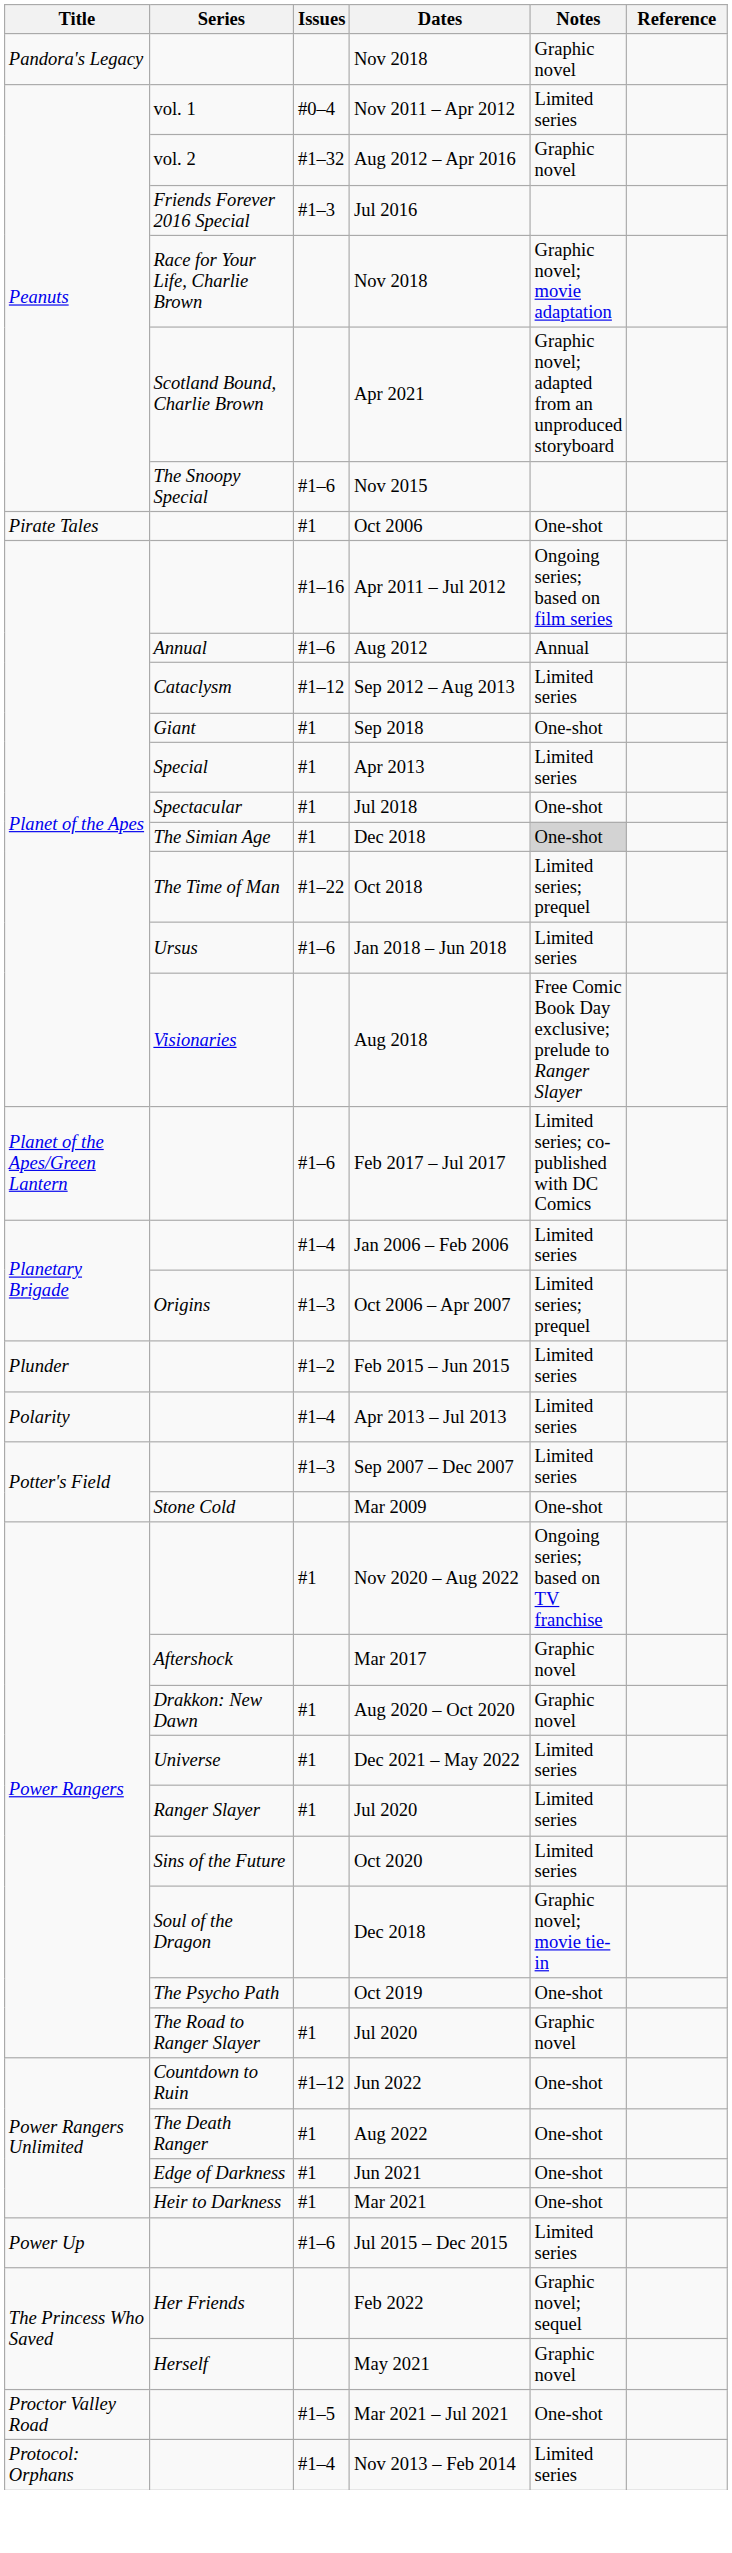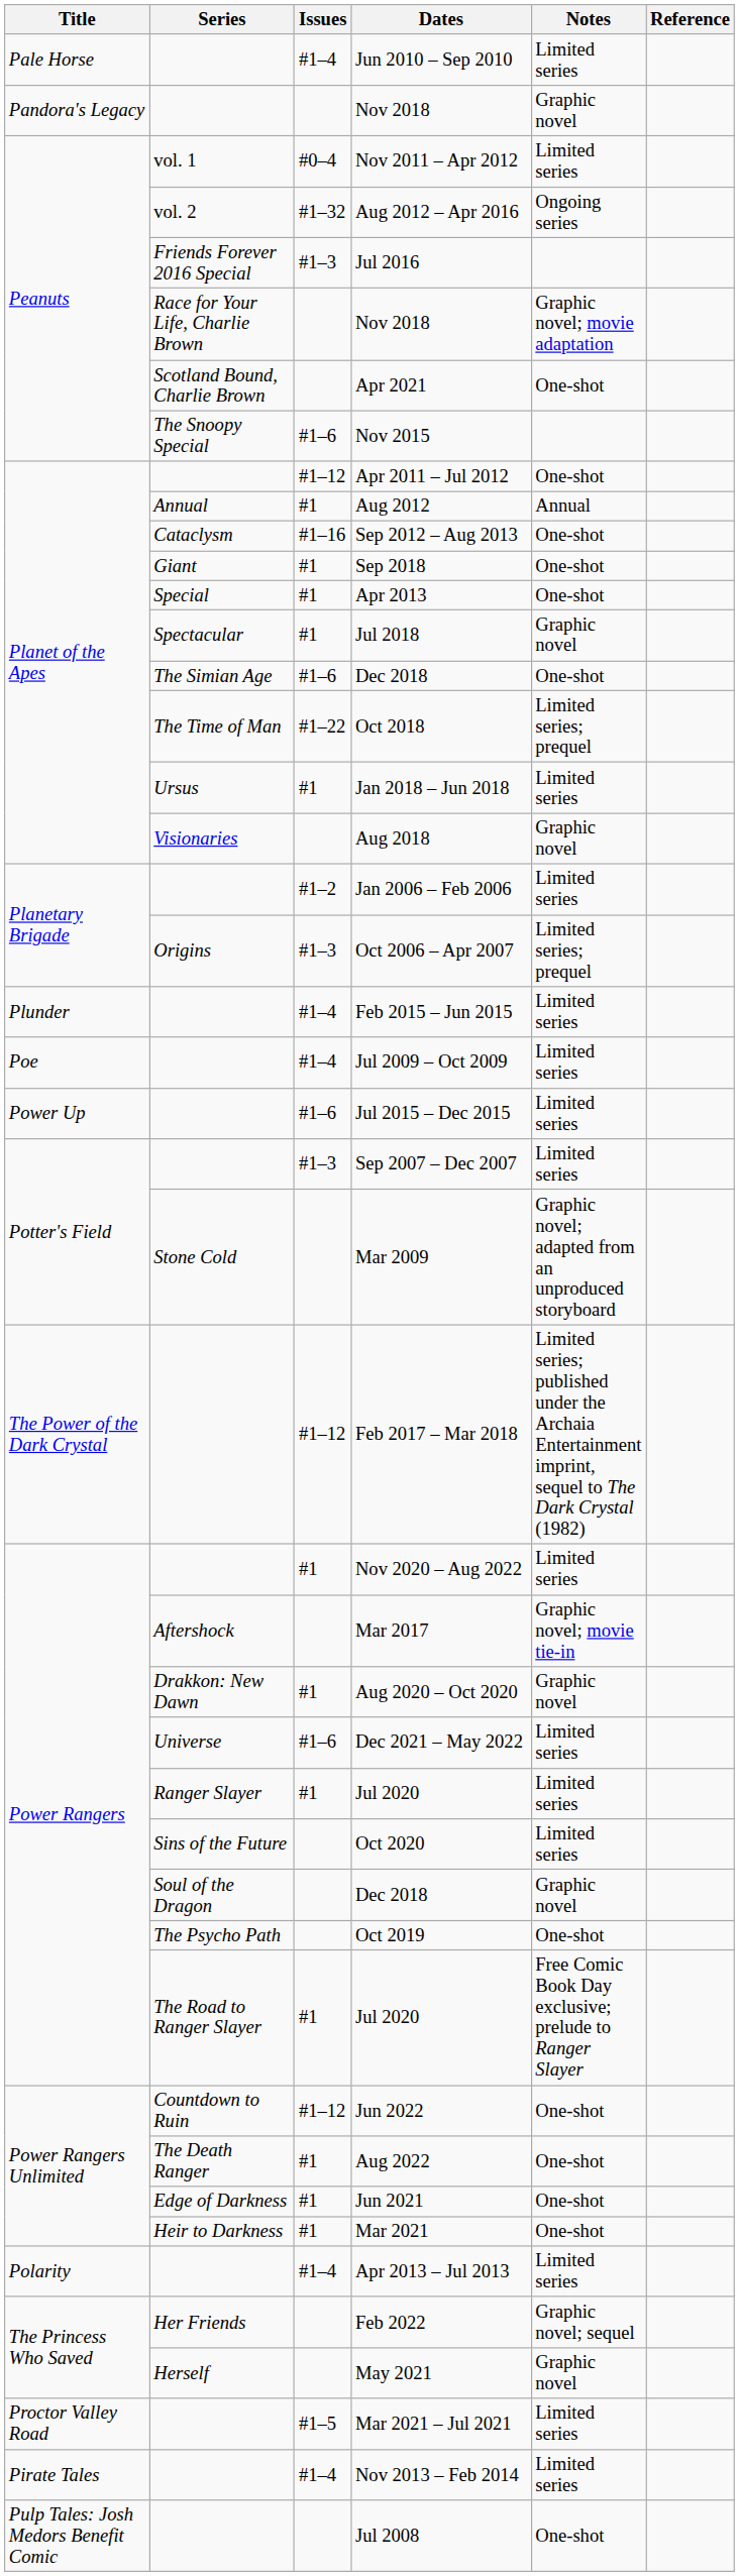 <table class="wikitable sortable" style="width:100%;">
 <tr>
 <th width=20%>Title</th>
 <th width=20%>Series</th>
 <th width=5%>Issues</th>
 <th width=25%>Dates</th>
 <th width=13%>Notes</th>
 <th>Reference</th>
+</tr>
+<tr>
+<td><em>Pale Horse</em></td>
+<td></td>
+<td>#1–4</td>
+<td>Jun 2010 – Sep 2010</td>
+<td>Limited series</td>
+<td></td>
 </tr>
 <tr>
 <td><em>Pandora's Legacy</em></td>
 <td></td>
 <td></td>
 <td>Nov 2018</td>
 <td>Graphic novel</td>
 <td></td>
 </tr>
 <tr>
 <td rowspan="6"><em><a href='#'>Peanuts</a></em></td>
 <td>vol. 1</td>
 <td>#0–4</td>
 <td>Nov 2011 – Apr 2012</td>
 <td>Limited series</td>
 <td></td>
 </tr>
 <tr>
 <td>vol. 2</td>
 <td>#1–32</td>
 <td>Aug 2012 – Apr 2016</td>
-<td>Graphic novel</td>
+<td>Ongoing series</td>
 <td></td>
 </tr>
 <tr>
 <td><em>Friends Forever 2016 Special</em></td>
 <td>#1–3</td>
 <td>Jul 2016</td>
 <td></td>
 <td></td>
 </tr>
 <tr>
 <td><em>Race for Your Life, Charlie Brown</em></td>
 <td></td>
 <td>Nov 2018</td>
 <td>Graphic novel; <a href='#'>movie adaptation</a></td>
 <td></td>
 </tr>
 <tr>
 <td><em>Scotland Bound, Charlie Brown</em></td>
 <td></td>
 <td>Apr 2021</td>
-<td>Graphic novel; adapted from an unproduced storyboard</td>
+<td>One-shot</td>
 <td></td>
 </tr>
 <tr>
 <td><em>The Snoopy Special</em></td>
 <td>#1–6</td>
 <td>Nov 2015</td>
 <td></td>
 <td></td>
 </tr>
 <tr>
-<td><em>Pirate Tales</em></td>
+<td rowspan="10"><em><a href='#'>Planet of the Apes</a></em></td>
 <td></td>
-<td>#1</td>
-<td>Oct 2006</td>
+<td>#1–12</td>
+<td>Apr 2011 – Jul 2012</td>
 <td>One-shot</td>
 <td></td>
 </tr>
 <tr>
-<td rowspan="10"><em><a href='#'>Planet of the Apes</a></em></td>
-<td></td>
-<td>#1–16</td>
-<td>Apr 2011 – Jul 2012</td>
-<td>Ongoing series; based on <a href='#'>film series</a></td>
-<td></td>
-</tr>
-<tr>
 <td><em>Annual</em></td>
-<td>#1–6</td>
+<td>#1</td>
 <td>Aug 2012</td>
 <td>Annual</td>
 <td></td>
 </tr>
 <tr>
 <td><em>Cataclysm</em></td>
-<td>#1–12</td>
+<td>#1–16</td>
 <td>Sep 2012 – Aug 2013</td>
-<td>Limited series</td>
+<td>One-shot</td>
 <td></td>
 </tr>
 <tr>
 <td><em>Giant</em></td>
 <td>#1</td>
 <td>Sep 2018</td>
 <td>One-shot</td>
 <td></td>
 </tr>
 <tr>
 <td><em>Special</em></td>
 <td>#1</td>
 <td>Apr 2013</td>
-<td>Limited series</td>
+<td>One-shot</td>
 <td></td>
 </tr>
 <tr>
 <td><em>Spectacular</em></td>
 <td>#1</td>
 <td>Jul 2018</td>
-<td>One-shot</td>
+<td>Graphic novel</td>
 <td></td>
 </tr>
 <tr>
 <td><em>The Simian Age</em></td>
-<td>#1</td>
+<td>#1–6</td>
 <td>Dec 2018</td>
-<td style="background: lightgrey;">One-shot</td>
+<td>One-shot</td>
 <td></td>
 </tr>
 <tr>
 <td><em>The Time of Man</em></td>
 <td>#1–22</td>
 <td>Oct 2018</td>
 <td>Limited series; prequel</td>
 <td></td>
 </tr>
 <tr>
 <td><em>Ursus</em></td>
-<td>#1–6</td>
+<td>#1</td>
 <td>Jan 2018 – Jun 2018</td>
 <td>Limited series</td>
 <td></td>
 </tr>
 <tr>
 <td><em><a href='#'>Visionaries</a></em></td>
 <td></td>
 <td>Aug 2018</td>
-<td>Free Comic Book Day exclusive; prelude to <em>Ranger Slayer</em></td>
-<td></td>
-</tr>
-<tr>
-<td><em><a href='#'>Planet of the Apes/Green Lantern</a></em></td>
-<td></td>
-<td>#1–6</td>
-<td>Feb 2017 – Jul 2017</td>
-<td>Limited series; co-published with DC Comics</td>
+<td>Graphic novel</td>
 <td></td>
 </tr>
 <tr>
 <td rowspan="2"><em><a href='#'>Planetary Brigade</a></em></td>
 <td></td>
-<td>#1–4</td>
+<td>#1–2</td>
 <td>Jan 2006 – Feb 2006</td>
 <td>Limited series</td>
 <td></td>
 </tr>
 <tr>
 <td><em>Origins</em></td>
 <td>#1–3</td>
 <td>Oct 2006 – Apr 2007</td>
 <td>Limited series; prequel</td>
 <td></td>
 </tr>
 <tr>
 <td><em>Plunder</em></td>
 <td></td>
-<td>#1–2</td>
+<td>#1–4</td>
 <td>Feb 2015 – Jun 2015</td>
 <td>Limited series</td>
 <td></td>
 </tr>
 <tr>
-<td><em>Polarity</em></td>
+<td><em>Poe</em></td>
 <td></td>
 <td>#1–4</td>
-<td>Apr 2013 – Jul 2013</td>
+<td>Jul 2009 – Oct 2009</td>
+<td>Limited series</td>
+<td></td>
+</tr>
+<tr>
+<td><em>Power Up</em></td>
+<td></td>
+<td>#1–6</td>
+<td>Jul 2015 – Dec 2015</td>
 <td>Limited series</td>
 <td></td>
 </tr>
 <tr>
 <td rowspan="2"><em>Potter's Field</em></td>
 <td></td>
 <td>#1–3</td>
 <td>Sep 2007 – Dec 2007</td>
 <td>Limited series</td>
 <td></td>
 </tr>
 <tr>
 <td><em>Stone Cold</em></td>
 <td></td>
 <td>Mar 2009</td>
-<td>One-shot</td>
+<td>Graphic novel; adapted from an unproduced storyboard</td>
+<td></td>
+</tr>
+<tr>
+<td><em><a href='#'>The Power of the Dark Crystal</a></em></td>
+<td></td>
+<td>#1–12</td>
+<td>Feb 2017 – Mar 2018</td>
+<td>Limited series; published under the Archaia Entertainment imprint, sequel to <em>The Dark Crystal</em> (1982)</td>
 <td></td>
 </tr>
 <tr>
 <td rowspan="9"><em><a href='#'>Power Rangers</a></em></td>
 <td></td>
 <td>#1</td>
 <td>Nov 2020 – Aug 2022</td>
-<td>Ongoing series; based on <a href='#'>TV franchise</a></td>
+<td>Limited series</td>
 <td></td>
 </tr>
 <tr>
 <td><em>Aftershock</em></td>
 <td></td>
 <td>Mar 2017</td>
-<td>Graphic novel</td>
+<td>Graphic novel; <a href='#'>movie tie-in</a></td>
 <td></td>
 </tr>
 <tr>
 <td><em>Drakkon: New Dawn</em></td>
 <td>#1</td>
 <td>Aug 2020 – Oct 2020</td>
 <td>Graphic novel</td>
 <td></td>
 </tr>
 <tr>
 <td><em>Universe</em></td>
-<td>#1</td>
+<td>#1–6</td>
 <td>Dec 2021 – May 2022</td>
 <td>Limited series</td>
 <td></td>
 </tr>
 <tr>
 <td><em>Ranger Slayer</em></td>
 <td>#1</td>
 <td>Jul 2020</td>
 <td>Limited series</td>
 <td></td>
 </tr>
 <tr>
 <td><em>Sins of the Future</em></td>
 <td></td>
 <td>Oct 2020</td>
 <td>Limited series</td>
 <td></td>
 </tr>
 <tr>
 <td><em>Soul of the Dragon</em></td>
 <td></td>
 <td>Dec 2018</td>
-<td>Graphic novel; <a href='#'>movie tie-in</a></td>
+<td>Graphic novel</td>
 <td></td>
 </tr>
 <tr>
 <td><em>The Psycho Path</em></td>
 <td></td>
 <td>Oct 2019</td>
 <td>One-shot</td>
 <td></td>
 </tr>
 <tr>
 <td><em>The Road to Ranger Slayer</em></td>
 <td>#1</td>
 <td>Jul 2020</td>
-<td>Graphic novel</td>
+<td>Free Comic Book Day exclusive; prelude to <em>Ranger Slayer</em></td>
 <td></td>
 </tr>
 <tr>
 <td rowspan="4"><em>Power Rangers Unlimited</em></td>
 <td><em>Countdown to Ruin</em></td>
 <td>#1–12</td>
 <td>Jun 2022</td>
 <td>One-shot</td>
 <td></td>
 </tr>
 <tr>
 <td><em>The Death Ranger</em></td>
 <td>#1</td>
 <td>Aug 2022</td>
 <td>One-shot</td>
 <td></td>
 </tr>
 <tr>
 <td><em>Edge of Darkness</em></td>
 <td>#1</td>
 <td>Jun 2021</td>
 <td>One-shot</td>
 <td></td>
 </tr>
 <tr>
 <td><em>Heir to Darkness</em></td>
 <td>#1</td>
 <td>Mar 2021</td>
 <td>One-shot</td>
 <td></td>
 </tr>
 <tr>
-<td><em>Power Up</em></td>
+<td><em>Polarity</em></td>
 <td></td>
-<td>#1–6</td>
-<td>Jul 2015 – Dec 2015</td>
+<td>#1–4</td>
+<td>Apr 2013 – Jul 2013</td>
 <td>Limited series</td>
 <td></td>
 </tr>
 <tr>
 <td rowspan="2"><em>The Princess Who Saved</em></td>
 <td><em>Her Friends</em></td>
 <td></td>
 <td>Feb 2022</td>
 <td>Graphic novel; sequel</td>
 <td></td>
 </tr>
 <tr>
 <td><em>Herself</em></td>
 <td></td>
 <td>May 2021</td>
 <td>Graphic novel</td>
 <td></td>
 </tr>
 <tr>
 <td><em>Proctor Valley Road</em></td>
 <td></td>
 <td>#1–5</td>
 <td>Mar 2021 – Jul 2021</td>
-<td>One-shot</td>
+<td>Limited series</td>
 <td></td>
 </tr>
 <tr>
-<td><em>Protocol: Orphans</em></td>
+<td><em>Pirate Tales</em></td>
 <td></td>
 <td>#1–4</td>
 <td>Nov 2013 – Feb 2014</td>
 <td>Limited series</td>
 <td></td>
 </tr>
 <tr>
+<td><em>Pulp Tales: Josh Medors Benefit Comic</em></td>
+<td></td>
+<td></td>
+<td>Jul 2008</td>
+<td>One-shot</td>
+<td></td>
+</tr>
+<tr>
 </tr>
 </table>
